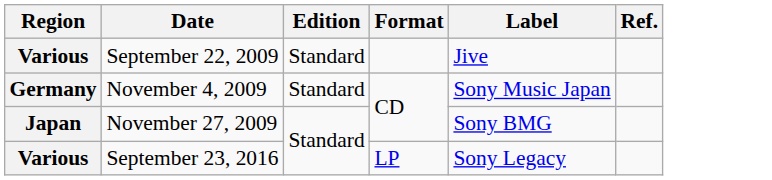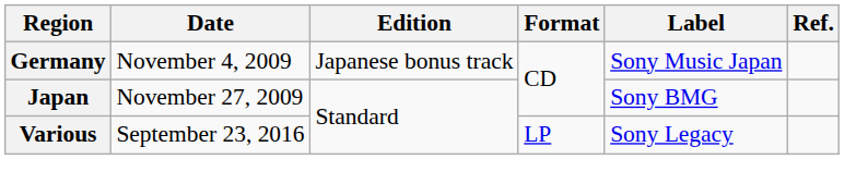 <table class="wikitable plainrowheaders">
 <tr>
 <th scope="col">Region</th>
 <th scope="col">Date</th>
 <th scope="col">Edition</th>
 <th scope="col">Format</th>
 <th scope="col">Label</th>
 <th scope="col">Ref.</th>
 </tr>
 <tr>
-<th scope="row">Various</th>
-<td>September 22, 2009</td>
-<td>Standard</td>
-<td></td>
-<td><a href='#'>Jive</a></td>
-<td style="text-align:center;"></td>
-</tr>
-<tr>
 <th scope="row">Germany</th>
 <td>November 4, 2009</td>
-<td>Standard</td>
+<td>Japanese bonus track</td>
 <td rowspan="2">CD</td>
 <td><a href='#'>Sony Music Japan</a></td>
 <td style="text-align:center;"></td>
 </tr>
 <tr>
 <th scope="row">Japan</th>
 <td>November 27, 2009</td>
 <td rowspan="2">Standard</td>
 <td><a href='#'>Sony BMG</a></td>
 <td style="text-align:center;"></td>
 </tr>
 <tr>
 <th scope="row">Various</th>
 <td>September 23, 2016</td>
 <td><a href='#'>LP</a></td>
 <td><a href='#'>Sony Legacy</a></td>
 <td style="text-align:center;"></td>
 </tr>
 </table>
